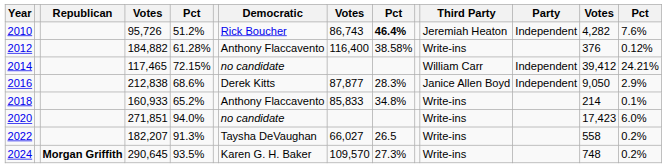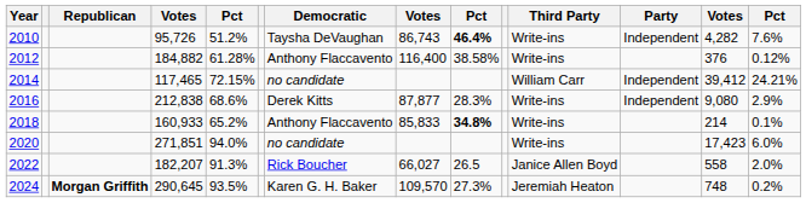 <table class="wikitable" style="margin:0.5em ; font-size:95%">
 <tr>
 <th>Year</th>
 <th></th>
 <th>Republican</th>
 <th>Votes</th>
 <th>Pct</th>
 <th></th>
 <th>Democratic</th>
 <th>Votes</th>
 <th>Pct</th>
 <th></th>
 <th>Third Party</th>
 <th>Party</th>
 <th>Votes</th>
 <th>Pct</th>
 </tr>
 <tr>
 <td><a href='#'>2010</a></td>
 <td></td>
 <td></td>
 <td>95,726</td>
 <td>51.2%</td>
 <td></td>
-<td><a href='#'>Rick Boucher</a></td>
+<td>Taysha DeVaughan</td>
 <td>86,743</td>
 <td><strong>46.4%</strong></td>
 <td></td>
-<td>Jeremiah Heaton</td>
+<td>Write-ins</td>
 <td>Independent</td>
 <td>4,282</td>
 <td>7.6%</td>
 </tr>
 <tr>
 <td><a href='#'>2012</a></td>
 <td></td>
 <td></td>
 <td>184,882</td>
 <td>61.28%</td>
 <td></td>
 <td>Anthony Flaccavento</td>
 <td>116,400</td>
 <td>38.58%</td>
 <td></td>
 <td>Write-ins</td>
 <td></td>
 <td>376</td>
 <td>0.12%</td>
 </tr>
 <tr>
 <td><a href='#'>2014</a></td>
 <td></td>
 <td></td>
 <td>117,465</td>
 <td>72.15%</td>
 <td></td>
 <td><em>no candidate</em></td>
 <td></td>
 <td></td>
 <td></td>
 <td>William Carr</td>
 <td>Independent</td>
 <td>39,412</td>
 <td>24.21%</td>
 </tr>
 <tr>
 <td><a href='#'>2016</a></td>
 <td></td>
 <td></td>
 <td>212,838</td>
 <td>68.6%</td>
 <td></td>
 <td>Derek Kitts</td>
 <td>87,877</td>
 <td>28.3%</td>
 <td></td>
-<td>Janice Allen Boyd</td>
+<td>Write-ins</td>
 <td>Independent</td>
-<td>9,050</td>
+<td>9,080</td>
 <td>2.9%</td>
 </tr>
 <tr>
 <td><a href='#'>2018</a></td>
 <td></td>
 <td></td>
 <td>160,933</td>
 <td>65.2%</td>
 <td></td>
 <td>Anthony Flaccavento</td>
 <td>85,833</td>
-<td>34.8%</td>
+<td><strong>34.8%</strong></td>
 <td></td>
 <td>Write-ins</td>
 <td></td>
 <td>214</td>
 <td>0.1%</td>
 </tr>
 <tr>
 <td><a href='#'>2020</a></td>
 <td></td>
 <td></td>
 <td>271,851</td>
 <td>94.0%</td>
 <td></td>
 <td><em>no candidate</em></td>
 <td></td>
 <td></td>
 <td></td>
 <td>Write-ins</td>
 <td></td>
 <td>17,423</td>
 <td>6.0%</td>
 </tr>
 <tr>
 <td><a href='#'>2022</a></td>
 <td></td>
 <td></td>
 <td>182,207</td>
 <td>91.3%</td>
 <td></td>
-<td>Taysha DeVaughan</td>
+<td><a href='#'>Rick Boucher</a></td>
 <td>66,027</td>
 <td>26.5</td>
 <td></td>
-<td>Write-ins</td>
+<td>Janice Allen Boyd</td>
 <td></td>
 <td>558</td>
-<td>0.2%</td>
+<td>2.0%</td>
 </tr>
 <tr>
 <td><a href='#'>2024</a></td>
 <td></td>
 <td><strong>Morgan Griffith</strong></td>
 <td>290,645</td>
 <td>93.5%</td>
 <td></td>
 <td>Karen G. H. Baker</td>
 <td>109,570</td>
 <td>27.3%</td>
 <td></td>
-<td>Write-ins</td>
+<td>Jeremiah Heaton</td>
 <td></td>
 <td>748</td>
 <td>0.2%</td>
 </tr>
 </table>
